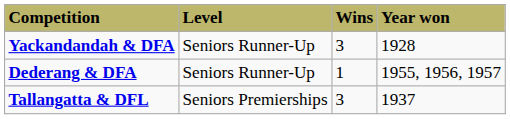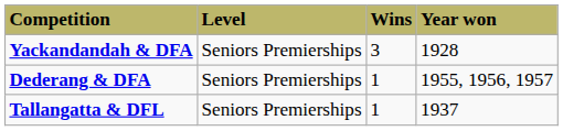 <table class="wikitable">
 <tr style="background:#bdb76b;">
 <td><strong>Competition</strong></td>
 <td><strong>Level</strong></td>
 <td><strong>Wins</strong></td>
 <td><strong>Year won</strong></td>
 </tr>
 <tr>
 <td><strong><a href='#'>Yackandandah & DFA</a></strong></td>
-<td>Seniors Runner-Up</td>
+<td>Seniors Premierships</td>
 <td>3</td>
 <td>1928</td>
 </tr>
 <tr>
 <td><strong><a href='#'>Dederang & DFA</a></strong></td>
-<td>Seniors Runner-Up</td>
+<td>Seniors Premierships</td>
 <td>1</td>
 <td>1955, 1956, 1957</td>
 </tr>
 <tr>
 <td><strong><a href='#'>Tallangatta & DFL</a></strong></td>
 <td>Seniors Premierships</td>
-<td>3</td>
+<td>1</td>
 <td>1937</td>
 </tr>
 </table>
